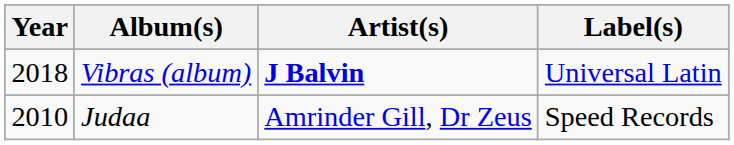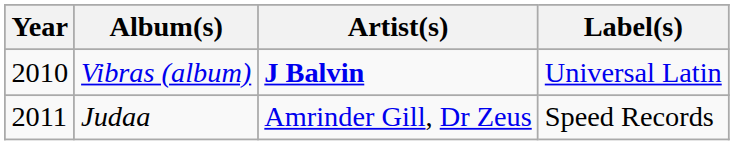 <table class="wikitable">
 <tr>
 <th>Year</th>
 <th>Album(s)</th>
 <th>Artist(s)</th>
 <th>Label(s)</th>
 </tr>
 <tr>
-<td>2018</td>
+<td>2010</td>
 <td><em><a href='#'>Vibras (album)</a></em></td>
 <td><strong><a href='#'>J Balvin</a></strong></td>
 <td><a href='#'>Universal Latin</a></td>
 </tr>
 <tr>
-<td>2010</td>
+<td>2011</td>
 <td><em>Judaa</em></td>
 <td><a href='#'>Amrinder Gill</a>, <a href='#'>Dr Zeus</a></td>
 <td>Speed Records</td>
 </tr>
 </table>
